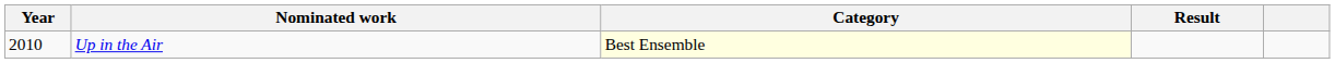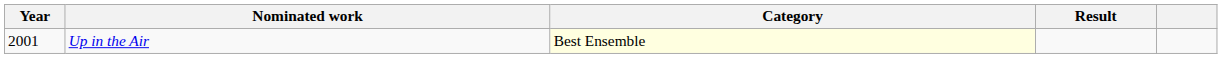 <table class="wikitable" style="width:100%;">
 <tr>
 <th style="width:5%;">Year</th>
 <th style="width:40%;">Nominated work</th>
 <th style="width:40%;">Category</th>
 <th style="width:10%;">Result</th>
 <th style="width:5%;"></th>
 </tr>
 <tr>
-<td>2010</td>
+<td>2001</td>
 <td><em><a href='#'>Up in the Air</a></em></td>
 <td style="background: lightyellow;">Best Ensemble </td>
 <td></td>
 <td style="text-align:center;"></td>
 </tr>
 </table>
